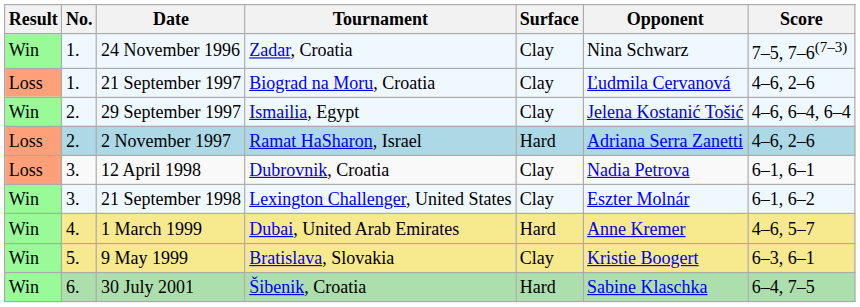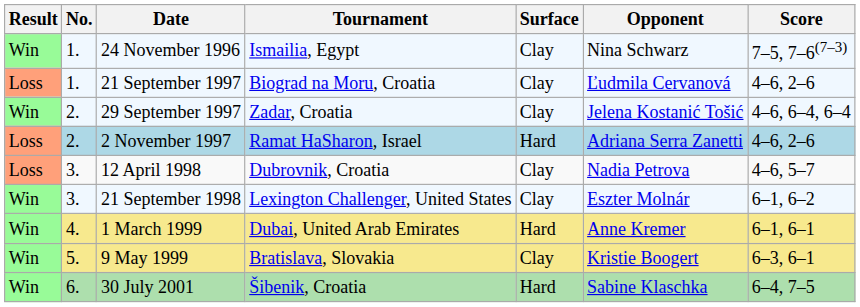 <table class="sortable wikitable" style="font-size:97%;">
 <tr>
 <th>Result</th>
 <th>No.</th>
 <th>Date</th>
 <th>Tournament</th>
 <th>Surface</th>
 <th>Opponent</th>
 <th class="unsortable">Score</th>
 </tr>
 <tr style="background:#f0f8ff;">
 <td style="background:#98fb98;">Win</td>
 <td>1.</td>
 <td>24 November 1996</td>
-<td><a href='#'>Zadar</a>, Croatia</td>
+<td><a href='#'>Ismailia</a>, Egypt</td>
 <td>Clay</td>
 <td> Nina Schwarz</td>
 <td>7–5, 7–6<sup>(7–3)</sup></td>
 </tr>
 <tr style="background:#f0f8ff;">
 <td style="background:#ffa07a;">Loss</td>
 <td>1.</td>
 <td>21 September 1997</td>
 <td><a href='#'>Biograd na Moru</a>, Croatia</td>
 <td>Clay</td>
 <td> <a href='#'>Ľudmila Cervanová</a></td>
 <td>4–6, 2–6</td>
 </tr>
 <tr style="background:#f0f8ff;">
 <td style="background:#98fb98;">Win</td>
 <td>2.</td>
 <td>29 September 1997</td>
-<td><a href='#'>Ismailia</a>, Egypt</td>
+<td><a href='#'>Zadar</a>, Croatia</td>
 <td>Clay</td>
 <td> <a href='#'>Jelena Kostanić Tošić</a></td>
 <td>4–6, 6–4, 6–4</td>
 </tr>
 <tr style="background:lightblue;">
 <td style="background:#ffa07a;">Loss</td>
 <td>2.</td>
 <td>2 November 1997</td>
 <td><a href='#'>Ramat HaSharon</a>, Israel</td>
 <td>Hard</td>
 <td> <a href='#'>Adriana Serra Zanetti</a></td>
 <td>4–6, 2–6</td>
 </tr>
 <tr>
 <td style="background:#ffa07a;">Loss</td>
 <td>3.</td>
 <td>12 April 1998</td>
 <td><a href='#'>Dubrovnik</a>, Croatia</td>
 <td>Clay</td>
 <td> <a href='#'>Nadia Petrova</a></td>
-<td>6–1, 6–1</td>
+<td>4–6, 5–7</td>
 </tr>
 <tr style="background:#f0f8ff;">
 <td style="background:#98fb98;">Win</td>
 <td>3.</td>
 <td>21 September 1998</td>
 <td><a href='#'>Lexington Challenger</a>, United States</td>
 <td>Clay</td>
 <td> <a href='#'>Eszter Molnár</a></td>
 <td>6–1, 6–2</td>
 </tr>
 <tr style="background:#F7E98E">
 <td style="background:#98fb98;">Win</td>
 <td>4.</td>
 <td>1 March 1999</td>
 <td><a href='#'>Dubai</a>, United Arab Emirates</td>
 <td>Hard</td>
 <td> <a href='#'>Anne Kremer</a></td>
-<td>4–6, 5–7</td>
+<td>6–1, 6–1</td>
 </tr>
 <tr style="background:#F7E98E">
 <td style="background:#98fb98;">Win</td>
 <td>5.</td>
 <td>9 May 1999</td>
 <td><a href='#'>Bratislava</a>, Slovakia</td>
 <td>Clay</td>
 <td> <a href='#'>Kristie Boogert</a></td>
 <td>6–3, 6–1</td>
 </tr>
 <tr style="background:#addfad;">
 <td style="background:#98fb98;">Win</td>
 <td>6.</td>
 <td>30 July 2001</td>
 <td><a href='#'>Šibenik</a>, Croatia</td>
 <td>Hard</td>
 <td> <a href='#'>Sabine Klaschka</a></td>
 <td>6–4, 7–5</td>
 </tr>
 </table>
